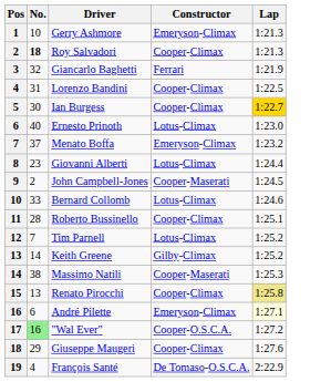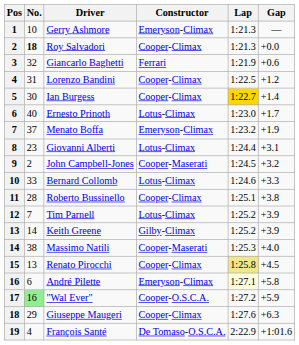 <table class="wikitable" style="font-size: 95%">
 <tr>
 <th>Pos</th>
 <th>No.</th>
 <th>Driver</th>
 <th>Constructor</th>
 <th>Lap</th>
+<th>Gap</th>
 </tr>
 <tr>
 <th>1</th>
 <td>10</td>
 <td> <a href='#'>Gerry Ashmore</a></td>
 <td><a href='#'>Emeryson</a>-<a href='#'>Climax</a></td>
 <td>1:21.3</td>
+<td align="center">—</td>
 </tr>
 <tr>
 <th>2</th>
 <td><strong>18</strong></td>
 <td> <a href='#'>Roy Salvadori</a></td>
 <td><a href='#'>Cooper</a>-<a href='#'>Climax</a></td>
 <td>1:21.3</td>
+<td>+0.0</td>
 </tr>
 <tr>
 <th>3</th>
 <td>32</td>
 <td> <a href='#'>Giancarlo Baghetti</a></td>
 <td><a href='#'>Ferrari</a></td>
 <td>1:21.9</td>
+<td>+0.6</td>
 </tr>
 <tr>
 <th>4</th>
 <td>31</td>
 <td> <a href='#'>Lorenzo Bandini</a></td>
 <td><a href='#'>Cooper</a>-<a href='#'>Climax</a></td>
 <td>1:22.5</td>
+<td>+1.2</td>
 </tr>
 <tr>
 <th>5</th>
 <td>30</td>
 <td> <a href='#'>Ian Burgess</a></td>
 <td><a href='#'>Cooper</a>-<a href='#'>Climax</a></td>
 <td style="background: gold;">1:22.7</td>
+<td>+1.4</td>
 </tr>
 <tr>
 <th>6</th>
 <td>40</td>
 <td> <a href='#'>Ernesto Prinoth</a></td>
 <td><a href='#'>Lotus</a>-<a href='#'>Climax</a></td>
 <td>1:23.0</td>
+<td>+1.7</td>
 </tr>
 <tr>
 <th>7</th>
 <td>37</td>
 <td> <a href='#'>Menato Boffa</a></td>
 <td><a href='#'>Emeryson</a>-<a href='#'>Climax</a></td>
 <td>1:23.2</td>
+<td>+1.9</td>
 </tr>
 <tr>
 <th>8</th>
 <td>23</td>
 <td> <a href='#'>Giovanni Alberti</a></td>
 <td><a href='#'>Lotus</a>-<a href='#'>Climax</a></td>
 <td>1:24.4</td>
+<td>+3.1</td>
 </tr>
 <tr>
 <th>9</th>
 <td>2</td>
 <td> <a href='#'>John Campbell-Jones</a></td>
 <td><a href='#'>Cooper</a>-<a href='#'>Maserati</a></td>
 <td>1:24.5</td>
+<td>+3.2</td>
 </tr>
 <tr>
 <th>10</th>
 <td>33</td>
 <td> <a href='#'>Bernard Collomb</a></td>
 <td><a href='#'>Lotus</a>-<a href='#'>Climax</a></td>
 <td>1:24.6</td>
+<td>+3.3</td>
 </tr>
 <tr>
 <th>11</th>
 <td>28</td>
 <td> <a href='#'>Roberto Bussinello</a></td>
 <td><a href='#'>Cooper</a>-<a href='#'>Climax</a></td>
 <td>1:25.1</td>
+<td>+3.8</td>
 </tr>
 <tr>
 <th>12</th>
 <td>7</td>
 <td> <a href='#'>Tim Parnell</a></td>
 <td><a href='#'>Lotus</a>-<a href='#'>Climax</a></td>
 <td>1:25.2</td>
+<td>+3.9</td>
 </tr>
 <tr>
 <th>13</th>
 <td>14</td>
 <td> <a href='#'>Keith Greene</a></td>
 <td><a href='#'>Gilby</a>-<a href='#'>Climax</a></td>
 <td>1:25.2</td>
+<td>+3.9</td>
 </tr>
 <tr>
 <th>14</th>
 <td>38</td>
 <td> <a href='#'>Massimo Natili</a></td>
 <td><a href='#'>Cooper</a>-<a href='#'>Maserati</a></td>
 <td>1:25.3</td>
+<td>+4.0</td>
 </tr>
 <tr>
 <th>15</th>
 <td>13</td>
 <td> <a href='#'>Renato Pirocchi</a></td>
 <td><a href='#'>Cooper</a>-<a href='#'>Climax</a></td>
 <td style="background: khaki;">1:25.8</td>
+<td>+4.5</td>
 </tr>
 <tr>
 <th>16</th>
 <td>6</td>
 <td> <a href='#'>André Pilette</a></td>
 <td><a href='#'>Emeryson</a>-<a href='#'>Climax</a></td>
 <td style="background: lightyellow;">1:27.1</td>
+<td>+5.8</td>
 </tr>
 <tr>
 <th>17</th>
 <td style="background: lightgreen;">16</td>
 <td> <a href='#'>"Wal Ever"</a></td>
 <td><a href='#'>Cooper</a>-<a href='#'>O.S.C.A.</a></td>
 <td>1:27.2</td>
+<td>+5.9</td>
 </tr>
 <tr>
 <th>18</th>
 <td>29</td>
 <td> <a href='#'>Giuseppe Maugeri</a></td>
 <td><a href='#'>Cooper</a>-<a href='#'>Climax</a></td>
 <td>1:27.6</td>
+<td>+6.3</td>
 </tr>
 <tr>
 <th>19</th>
 <td>4</td>
 <td> <a href='#'>François Santé</a></td>
 <td><a href='#'>De Tomaso</a>-<a href='#'>O.S.C.A.</a></td>
 <td>2:22.9</td>
+<td>+1:01.6</td>
 </tr>
 </table>
